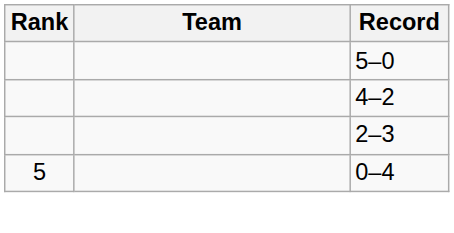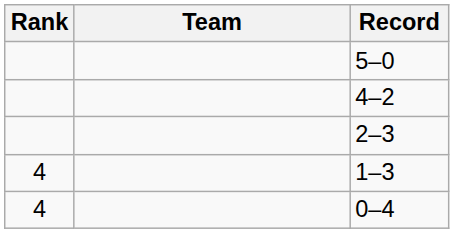 <table class="wikitable">
 <tr>
 <th width=40>Rank</th>
 <th width=180>Team</th>
 <th width=60>Record</th>
 </tr>
 <tr>
 <td align="center"></td>
 <td></td>
 <td>5–0</td>
 </tr>
 <tr>
 <td align="center"></td>
 <td></td>
 <td>4–2</td>
 </tr>
 <tr>
 <td align="center"></td>
 <td></td>
 <td>2–3</td>
 </tr>
 <tr>
-<td align="center">5</td>
+<td align="center">4</td>
+<td></td>
+<td>1–3</td>
+</tr>
+<tr>
+<td align="center">4</td>
 <td></td>
 <td>0–4</td>
 </tr>
 </table>
